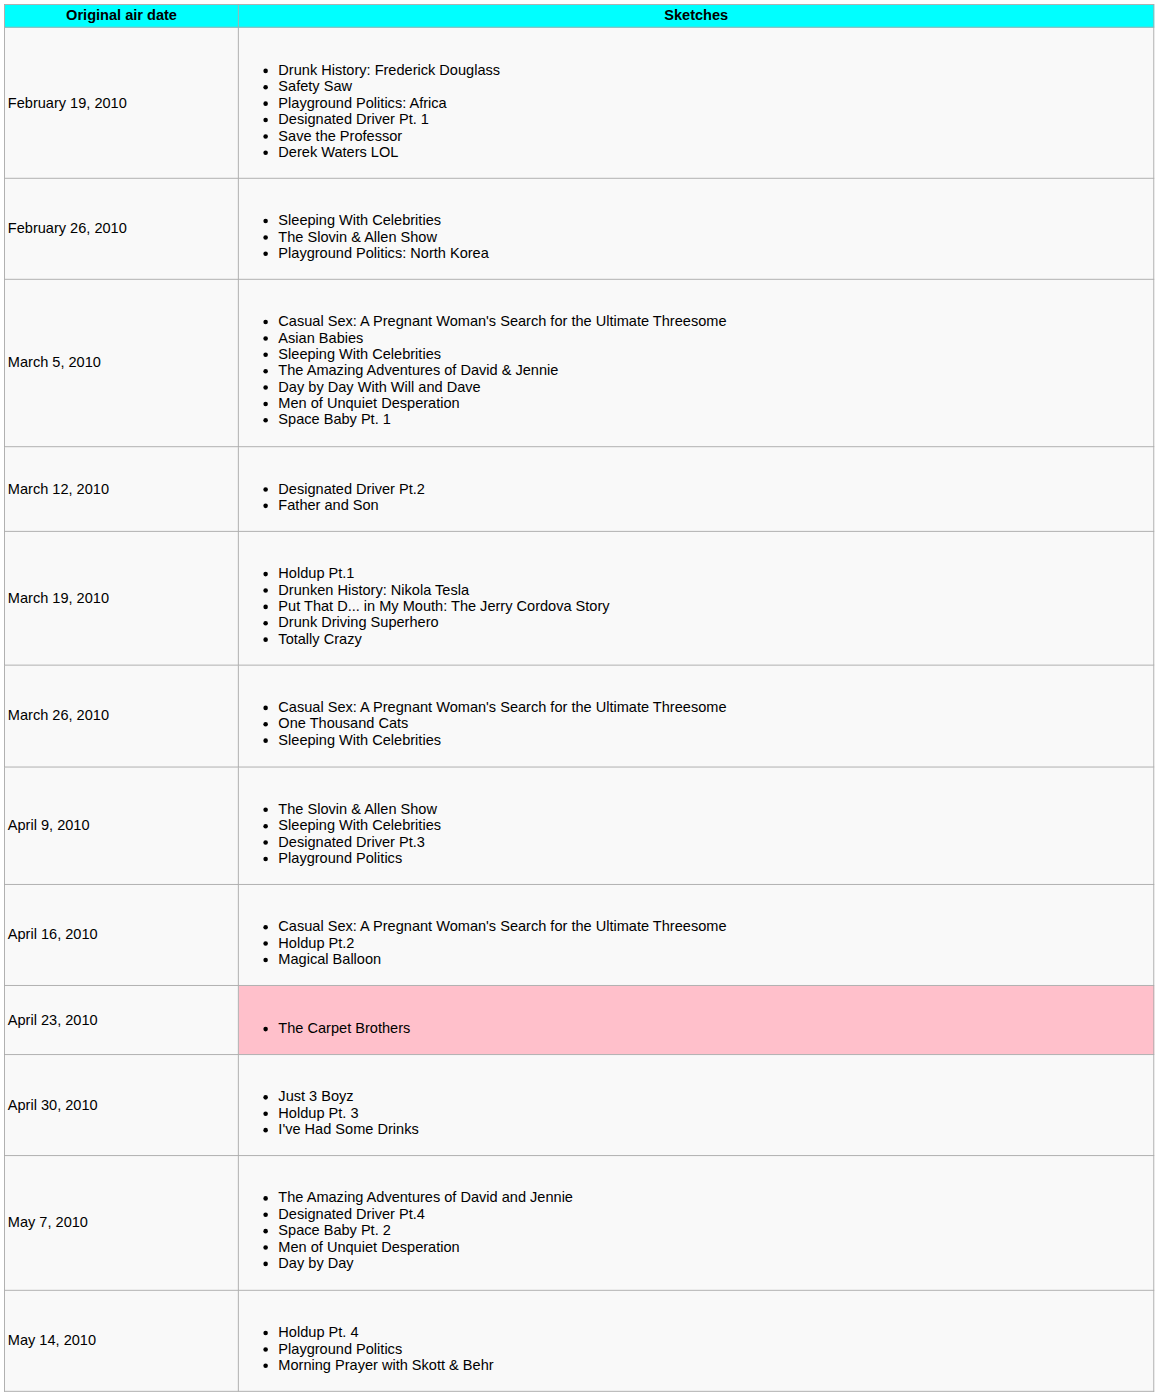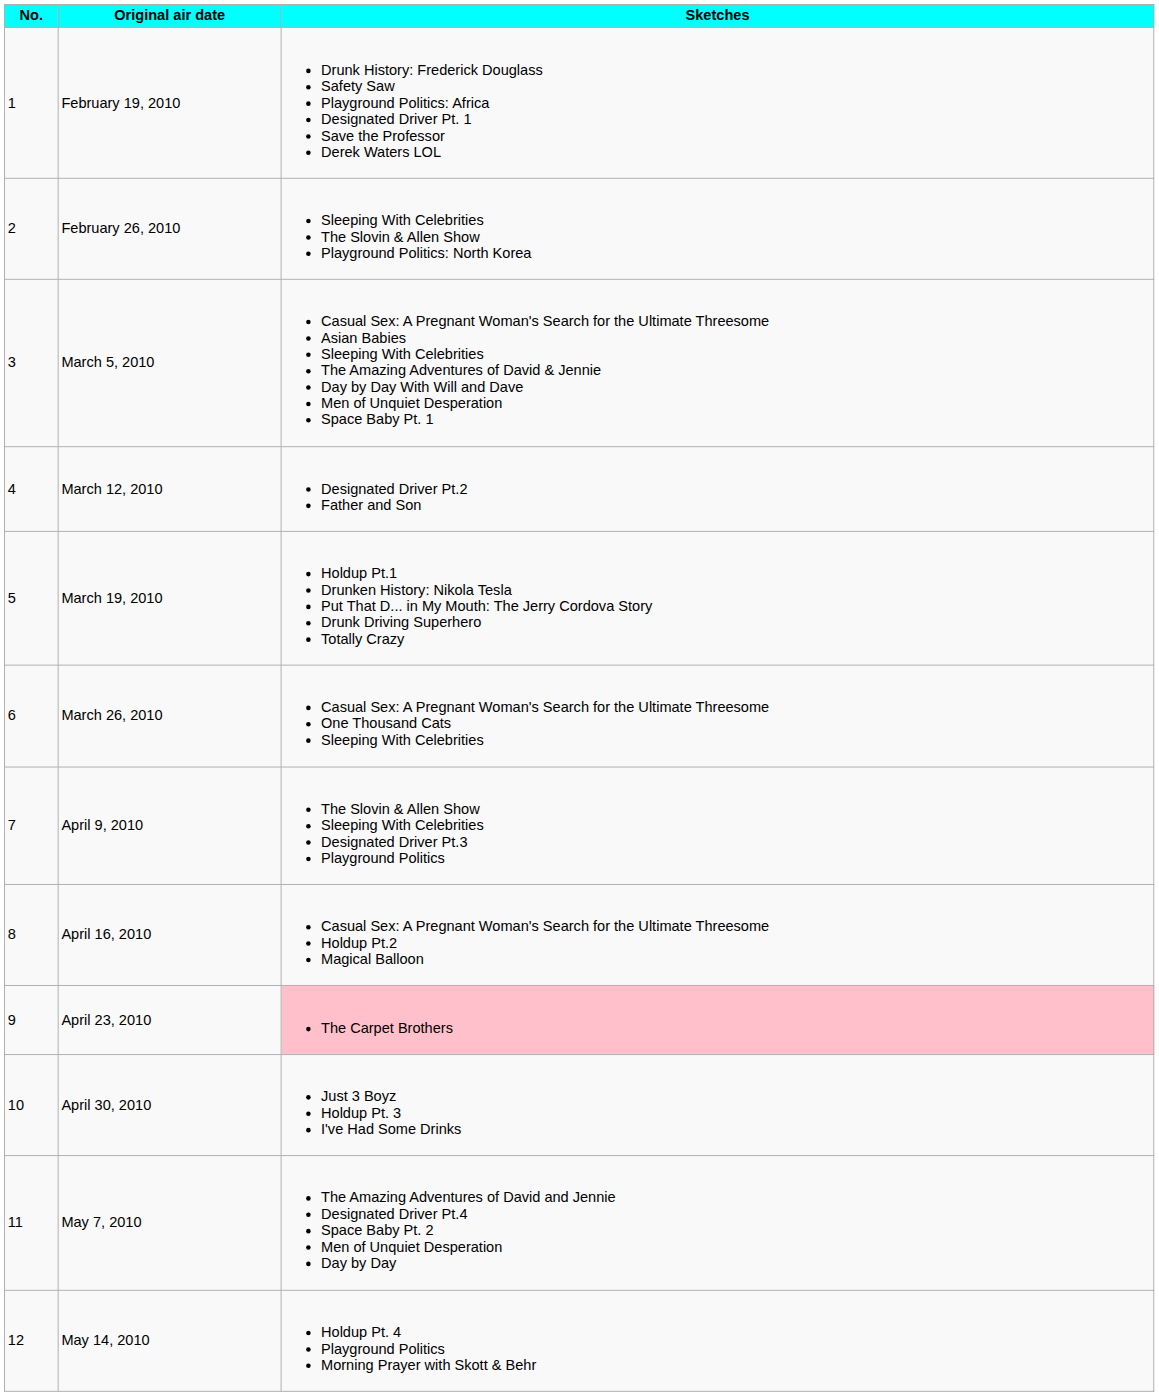 <table class="wikitable" style="width:100%;">
 <tr>
+<th style="background:#00FFFF">No.</th>
 <th style="background:#00FFFF">Original air date</th>
 <th style="background:#00FFFF">Sketches</th>
 </tr>
 <tr>
+<td>1</td>
 <td>February 19, 2010</td>
 <td><br><ul><li>Drunk History: Frederick Douglass</li><li>Safety Saw</li><li>Playground Politics: Africa</li><li>Designated Driver Pt. 1</li><li>Save the Professor</li><li>Derek Waters LOL</li></ul></td>
 </tr>
 <tr>
+<td>2</td>
 <td>February 26, 2010</td>
 <td><br><ul><li>Sleeping With Celebrities</li><li>The Slovin & Allen Show</li><li>Playground Politics: North Korea</li></ul></td>
 </tr>
 <tr>
+<td>3</td>
 <td>March 5, 2010</td>
 <td><br><ul><li>Casual Sex: A Pregnant Woman's Search for the Ultimate Threesome</li><li>Asian Babies</li><li>Sleeping With Celebrities</li><li>The Amazing Adventures of David & Jennie</li><li>Day by Day With Will and Dave</li><li>Men of Unquiet Desperation</li><li>Space Baby Pt. 1</li></ul></td>
 </tr>
 <tr>
+<td>4</td>
 <td>March 12, 2010</td>
 <td><br><ul><li>Designated Driver Pt.2</li><li>Father and Son</li></ul></td>
 </tr>
 <tr>
+<td>5</td>
 <td>March 19, 2010</td>
 <td><br><ul><li>Holdup Pt.1</li><li>Drunken History: Nikola Tesla</li><li>Put That D... in My Mouth: The Jerry Cordova Story</li><li>Drunk Driving Superhero</li><li>Totally Crazy</li></ul></td>
 </tr>
 <tr>
+<td>6</td>
 <td>March 26, 2010</td>
 <td><br><ul><li>Casual Sex: A Pregnant Woman's Search for the Ultimate Threesome</li><li>One Thousand Cats</li><li>Sleeping With Celebrities</li></ul></td>
 </tr>
 <tr>
+<td>7</td>
 <td>April 9, 2010</td>
 <td><br><ul><li>The Slovin & Allen Show</li><li>Sleeping With Celebrities</li><li>Designated Driver Pt.3</li><li>Playground Politics</li></ul></td>
 </tr>
 <tr>
+<td>8</td>
 <td>April 16, 2010</td>
 <td><br><ul><li>Casual Sex: A Pregnant Woman's Search for the Ultimate Threesome</li><li>Holdup Pt.2</li><li>Magical Balloon</li></ul></td>
 </tr>
 <tr>
+<td>9</td>
 <td>April 23, 2010</td>
 <td style="background: pink;"><br><ul><li>The Carpet Brothers</li></ul></td>
 </tr>
 <tr>
+<td>10</td>
 <td>April 30, 2010</td>
 <td><br><ul><li>Just 3 Boyz</li><li>Holdup Pt. 3</li><li>I've Had Some Drinks</li></ul></td>
 </tr>
 <tr>
+<td>11</td>
 <td>May 7, 2010</td>
 <td><br><ul><li>The Amazing Adventures of David and Jennie</li><li>Designated Driver Pt.4</li><li>Space Baby Pt. 2</li><li>Men of Unquiet Desperation</li><li>Day by Day</li></ul></td>
 </tr>
 <tr>
+<td>12</td>
 <td>May 14, 2010</td>
 <td><br><ul><li>Holdup Pt. 4</li><li>Playground Politics</li><li>Morning Prayer with Skott & Behr</li></ul></td>
 </tr>
 </table>
